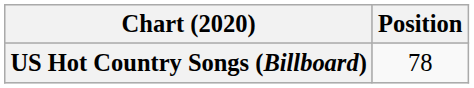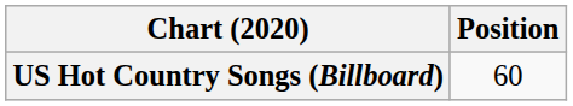 <table class="wikitable plainrowheaders" style="text-align:center">
 <tr>
 <th scope="col">Chart (2020)</th>
 <th scope="col">Position</th>
 </tr>
 <tr>
 <th scope="row">US Hot Country Songs (<em>Billboard</em>)</th>
-<td>78</td>
+<td>60</td>
 </tr>
 </table>
